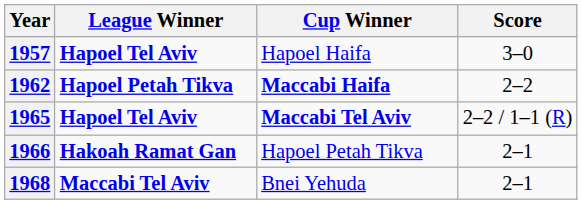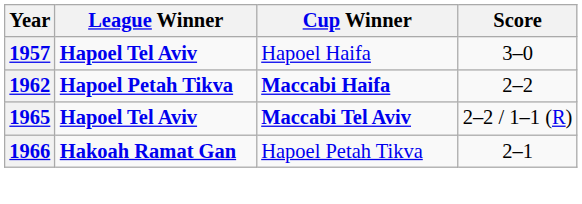 <table class="wikitable">
 <tr>
 <th>Year</th>
 <th width=150><a href='#'>League</a> Winner</th>
 <th width=150><a href='#'>Cup</a> Winner</th>
 <th>Score</th>
 </tr>
 <tr>
 <th><a href='#'>1957</a></th>
 <td><strong><a href='#'>Hapoel Tel Aviv</a></strong></td>
 <td><a href='#'>Hapoel Haifa</a></td>
 <td align=center>3–0</td>
 </tr>
 <tr>
 <th><a href='#'>1962</a></th>
 <td><strong><a href='#'>Hapoel Petah Tikva</a></strong></td>
 <td><strong><a href='#'>Maccabi Haifa</a></strong></td>
 <td align=center>2–2</td>
 </tr>
 <tr>
 <th><a href='#'>1965</a></th>
 <td><strong><a href='#'>Hapoel Tel Aviv</a></strong></td>
 <td><strong><a href='#'>Maccabi Tel Aviv</a></strong></td>
 <td align=center>2–2 / 1–1 (<a href='#'>R</a>)</td>
 </tr>
 <tr>
 <th><a href='#'>1966</a></th>
 <td><strong><a href='#'>Hakoah Ramat Gan</a></strong></td>
 <td><a href='#'>Hapoel Petah Tikva</a></td>
 <td align=center>2–1</td>
 </tr>
-<tr>
-<th><a href='#'>1968</a></th>
-<td><strong><a href='#'>Maccabi Tel Aviv</a></strong></td>
-<td><a href='#'>Bnei Yehuda</a></td>
-<td align=center>2–1</td>
-</tr>
 </table>
